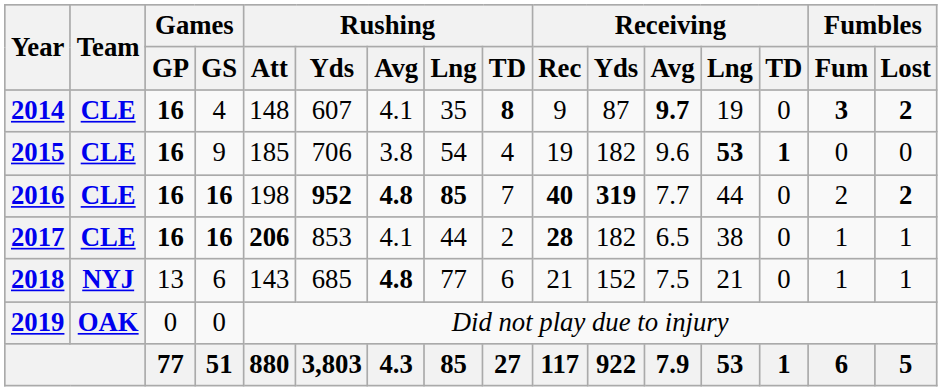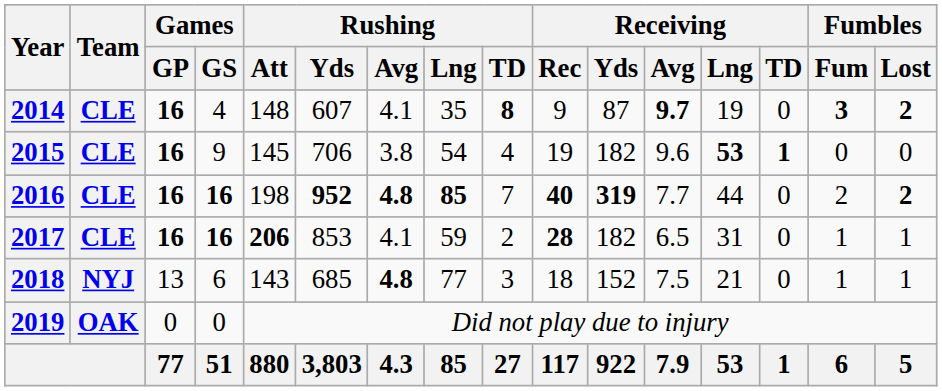 <table class="wikitable" style="text-align:center">
 <tr>
 <th rowspan="2">Year</th>
 <th rowspan="2">Team</th>
 <th colspan="2">Games</th>
 <th colspan="5">Rushing</th>
 <th colspan="5">Receiving</th>
 <th colspan="2">Fumbles</th>
 </tr>
 <tr>
 <th>GP</th>
 <th>GS</th>
 <th>Att</th>
 <th>Yds</th>
 <th>Avg</th>
 <th>Lng</th>
 <th>TD</th>
 <th>Rec</th>
 <th>Yds</th>
 <th>Avg</th>
 <th>Lng</th>
 <th>TD</th>
 <th>Fum</th>
 <th>Lost</th>
 </tr>
 <tr>
 <th><a href='#'>2014</a></th>
 <th><a href='#'>CLE</a></th>
 <td><strong>16</strong></td>
 <td>4</td>
 <td>148</td>
 <td>607</td>
 <td>4.1</td>
 <td>35</td>
 <td><strong>8</strong></td>
 <td>9</td>
 <td>87</td>
 <td><strong>9.7</strong></td>
 <td>19</td>
 <td>0</td>
 <td><strong>3</strong></td>
 <td><strong>2</strong></td>
 </tr>
 <tr>
 <th><a href='#'>2015</a></th>
 <th><a href='#'>CLE</a></th>
 <td><strong>16</strong></td>
 <td>9</td>
-<td>185</td>
+<td>145</td>
 <td>706</td>
 <td>3.8</td>
 <td>54</td>
 <td>4</td>
 <td>19</td>
 <td>182</td>
 <td>9.6</td>
 <td><strong>53</strong></td>
 <td><strong>1</strong></td>
 <td>0</td>
 <td>0</td>
 </tr>
 <tr>
 <th><a href='#'>2016</a></th>
 <th><a href='#'>CLE</a></th>
 <td><strong>16</strong></td>
 <td><strong>16</strong></td>
 <td>198</td>
 <td><strong>952</strong></td>
 <td><strong>4.8</strong></td>
 <td><strong>85</strong></td>
 <td>7</td>
 <td><strong>40</strong></td>
 <td><strong>319</strong></td>
 <td>7.7</td>
 <td>44</td>
 <td>0</td>
 <td>2</td>
 <td><strong>2</strong></td>
 </tr>
 <tr>
 <th><a href='#'>2017</a></th>
 <th><a href='#'>CLE</a></th>
 <td><strong>16</strong></td>
 <td><strong>16</strong></td>
 <td><strong>206</strong></td>
 <td>853</td>
 <td>4.1</td>
-<td>44</td>
+<td>59</td>
 <td>2</td>
 <td><strong>28</strong></td>
 <td>182</td>
 <td>6.5</td>
-<td>38</td>
+<td>31</td>
 <td>0</td>
 <td>1</td>
 <td>1</td>
 </tr>
 <tr>
 <th><a href='#'>2018</a></th>
 <th><a href='#'>NYJ</a></th>
 <td>13</td>
 <td>6</td>
 <td>143</td>
 <td>685</td>
 <td><strong>4.8</strong></td>
 <td>77</td>
-<td>6</td>
-<td>21</td>
+<td>3</td>
+<td>18</td>
 <td>152</td>
 <td>7.5</td>
 <td>21</td>
 <td>0</td>
 <td>1</td>
 <td>1</td>
 </tr>
 <tr>
 <th><a href='#'>2019</a></th>
 <th><a href='#'>OAK</a></th>
 <td>0</td>
 <td>0</td>
 <td colspan="12"><em>Did not play due to injury</em></td>
 </tr>
 <tr>
 <th colspan="2"></th>
 <th>77</th>
 <th>51</th>
 <th>880</th>
 <th>3,803</th>
 <th>4.3</th>
 <th>85</th>
 <th>27</th>
 <th>117</th>
 <th>922</th>
 <th>7.9</th>
 <th>53</th>
 <th>1</th>
 <th>6</th>
 <th>5</th>
 </tr>
 </table>
